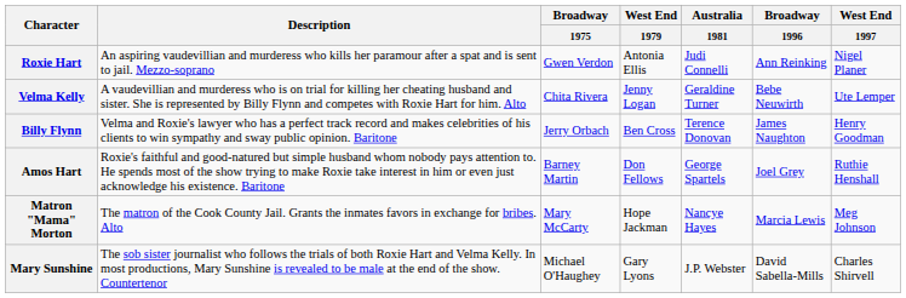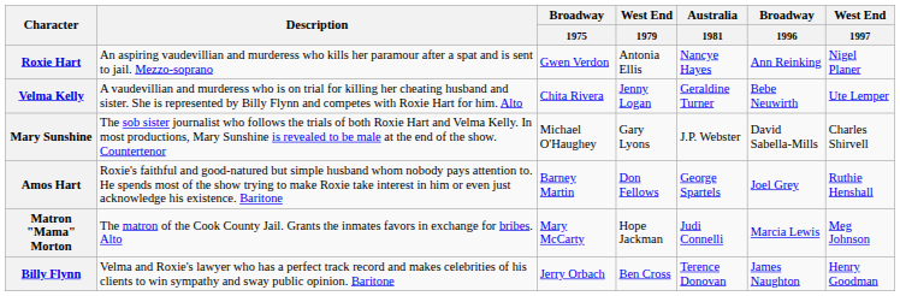 <table class="wikitable sortable" style="width:90%;">
 <tr>
 <th rowspan="2" scope="col">Character</th>
 <th rowspan="2" scope="col" class="unsortable">Description</th>
 <th scope="col" class="unsortable">Broadway</th>
 <th scope="col" class="unsortable">West End</th>
 <th scope="col" class="unsortable">Australia</th>
 <th scope="col" class="unsortable">Broadway</th>
 <th scope="col" class="unsortable">West End</th>
 </tr>
 <tr>
 <th><small>1975</small></th>
 <th><small>1979</small></th>
 <th><small>1981</small></th>
 <th><small>1996</small></th>
 <th><small>1997</small></th>
 </tr>
 <tr>
 <th scope="row"><a href='#'>Roxie Hart</a></th>
 <td>An aspiring vaudevillian and murderess who kills her paramour after a spat and is sent to jail. <a href='#'>Mezzo-soprano</a></td>
 <td><a href='#'>Gwen Verdon</a></td>
 <td>Antonia Ellis</td>
-<td><a href='#'>Judi Connelli</a></td>
+<td><a href='#'>Nancye Hayes</a></td>
 <td><a href='#'>Ann Reinking</a></td>
 <td><a href='#'>Nigel Planer</a></td>
 </tr>
 <tr>
 <th scope="row"><a href='#'>Velma Kelly</a></th>
 <td>A vaudevillian and murderess who is on trial for killing her cheating husband and sister. She is represented by Billy Flynn and competes with Roxie Hart for him. <a href='#'>Alto</a></td>
 <td><a href='#'>Chita Rivera</a></td>
 <td><a href='#'>Jenny Logan</a></td>
 <td><a href='#'>Geraldine Turner</a></td>
 <td><a href='#'>Bebe Neuwirth</a></td>
 <td><a href='#'>Ute Lemper</a></td>
 </tr>
 <tr>
-<th scope="row"><a href='#'>Billy Flynn</a></th>
-<td>Velma and Roxie's lawyer who has a perfect track record and makes celebrities of his clients to win sympathy and sway public opinion. <a href='#'>Baritone</a></td>
-<td><a href='#'>Jerry Orbach</a></td>
-<td><a href='#'>Ben Cross</a></td>
-<td><a href='#'>Terence Donovan</a></td>
-<td><a href='#'>James Naughton</a></td>
-<td><a href='#'>Henry Goodman</a></td>
+<th scope="row">Mary Sunshine</th>
+<td>The <a href='#'>sob sister</a> journalist who follows the trials of both Roxie Hart and Velma Kelly. In most productions, Mary Sunshine <a href='#'>is revealed to be male</a> at the end of the show. <a href='#'>Countertenor</a></td>
+<td>Michael O'Haughey</td>
+<td>Gary Lyons</td>
+<td>J.P. Webster</td>
+<td>David Sabella-Mills</td>
+<td>Charles Shirvell</td>
 </tr>
 <tr>
 <th scope="row">Amos Hart</th>
 <td>Roxie's faithful and good-natured but simple husband whom nobody pays attention to. He spends most of the show trying to make Roxie take interest in him or even just acknowledge his existence. <a href='#'>Baritone</a></td>
 <td><a href='#'>Barney Martin</a></td>
 <td><a href='#'>Don Fellows</a></td>
 <td><a href='#'>George Spartels</a></td>
 <td><a href='#'>Joel Grey</a></td>
 <td><a href='#'>Ruthie Henshall</a></td>
 </tr>
 <tr>
 <th scope="row">Matron "Mama" Morton</th>
 <td>The <a href='#'>matron</a> of the Cook County Jail. Grants the inmates favors in exchange for <a href='#'>bribes</a>. <a href='#'>Alto</a></td>
 <td><a href='#'>Mary McCarty</a></td>
 <td>Hope Jackman</td>
-<td><a href='#'>Nancye Hayes</a></td>
+<td><a href='#'>Judi Connelli</a></td>
 <td><a href='#'>Marcia Lewis</a></td>
 <td><a href='#'>Meg Johnson</a></td>
 </tr>
 <tr>
-<th scope="row">Mary Sunshine</th>
-<td>The <a href='#'>sob sister</a> journalist who follows the trials of both Roxie Hart and Velma Kelly. In most productions, Mary Sunshine <a href='#'>is revealed to be male</a> at the end of the show. <a href='#'>Countertenor</a></td>
-<td>Michael O'Haughey</td>
-<td>Gary Lyons</td>
-<td>J.P. Webster</td>
-<td>David Sabella-Mills</td>
-<td>Charles Shirvell</td>
+<th scope="row"><a href='#'>Billy Flynn</a></th>
+<td>Velma and Roxie's lawyer who has a perfect track record and makes celebrities of his clients to win sympathy and sway public opinion. <a href='#'>Baritone</a></td>
+<td><a href='#'>Jerry Orbach</a></td>
+<td><a href='#'>Ben Cross</a></td>
+<td><a href='#'>Terence Donovan</a></td>
+<td><a href='#'>James Naughton</a></td>
+<td><a href='#'>Henry Goodman</a></td>
 </tr>
 </table>
